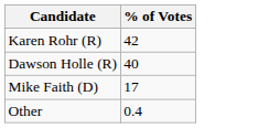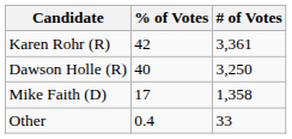 <table class="wikitable">
 <tr>
 <th>Candidate</th>
 <th>% of Votes</th>
+<th># of Votes</th>
 </tr>
 <tr>
 <td>Karen Rohr (R)</td>
 <td>42</td>
+<td>3,361</td>
 </tr>
 <tr>
 <td>Dawson Holle (R)</td>
 <td>40</td>
+<td>3,250</td>
 </tr>
 <tr>
 <td>Mike Faith (D)</td>
 <td>17</td>
+<td>1,358</td>
 </tr>
 <tr>
 <td>Other</td>
 <td>0.4</td>
+<td>33</td>
 </tr>
 </table>
